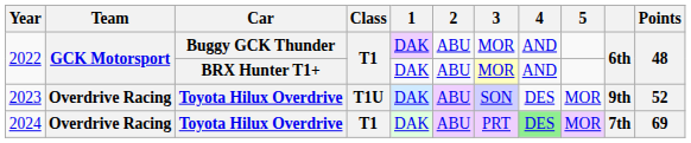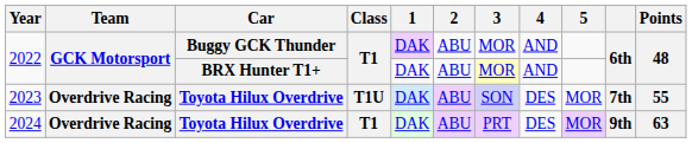 <table class="wikitable" style="text-align:center; font-size:90%">
 <tr>
 <th>Year</th>
 <th>Team</th>
 <th>Car</th>
 <th>Class</th>
 <th>1</th>
 <th>2</th>
 <th>3</th>
 <th>4</th>
 <th>5</th>
 <th></th>
 <th>Points</th>
 </tr>
 <tr>
 <td rowspan="2"><a href='#'>2022</a></td>
 <th rowspan="2"><a href='#'>GCK Motorsport</a></th>
 <th>Buggy GCK Thunder</th>
 <th rowspan="2">T1</th>
 <td style="background:#EFCFFF;"><a href='#'>DAK</a><br></td>
 <td><a href='#'>ABU</a></td>
 <td><a href='#'>MOR</a></td>
 <td><a href='#'>AND</a></td>
 <td></td>
 <th rowspan="2">6th</th>
 <th rowspan="2">48</th>
 </tr>
 <tr>
 <th>BRX Hunter T1+</th>
 <td><a href='#'>DAK</a></td>
 <td><a href='#'>ABU</a></td>
 <td style="background:#FFFFBF;"><a href='#'>MOR</a><br></td>
 <td><a href='#'>AND</a></td>
 <td></td>
 </tr>
 <tr>
 <td><a href='#'>2023</a></td>
 <th>Overdrive Racing</th>
 <th><a href='#'>Toyota Hilux Overdrive</a></th>
 <th>T1U</th>
 <td style="background:#CFEAFF;"><a href='#'>DAK</a><br></td>
 <td style="background:#EFCFFF;"><a href='#'>ABU</a><br></td>
 <td style="background:#CFCFFF;"><a href='#'>SON</a><br></td>
 <td><a href='#'>DES</a></td>
 <td><a href='#'>MOR</a></td>
-<th>9th</th>
-<th>52</th>
+<th>7th</th>
+<th>55</th>
 </tr>
 <tr>
 <td><a href='#'>2024</a></td>
 <th>Overdrive Racing</th>
 <th><a href='#'>Toyota Hilux Overdrive</a></th>
 <th>T1</th>
 <td style="background:#DFFFDF;"><a href='#'>DAK</a><br></td>
 <td style="background:#EFCFFF;"><a href='#'>ABU</a><br></td>
 <td style="background:#EFCFFF;"><a href='#'>PRT</a><br></td>
-<td style="background: lightgreen;"><a href='#'>DES</a></td>
+<td><a href='#'>DES</a></td>
 <td style="background:#EFCFFF;"><a href='#'>MOR</a><br></td>
-<th>7th</th>
-<th>69</th>
+<th>9th</th>
+<th>63</th>
 </tr>
 </table>
